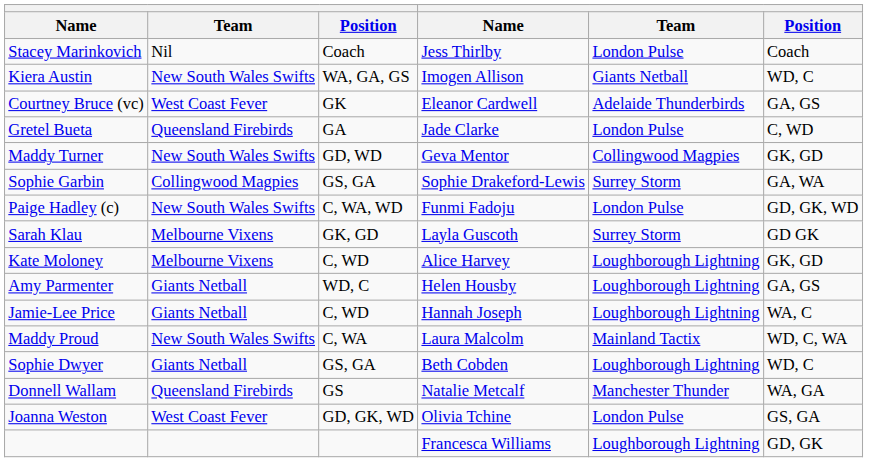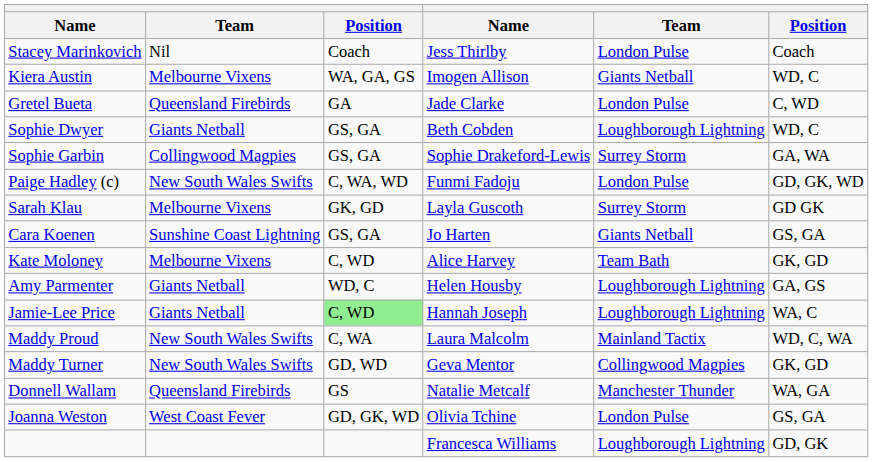 <table align="center" class="wikitable">
 <tr>
 <th colspan="3"></th>
 <th colspan="3"></th>
 </tr>
 <tr>
 <th>Name</th>
 <th>Team</th>
 <th><a href='#'>Position</a></th>
 <th>Name</th>
 <th>Team</th>
 <th><a href='#'>Position</a></th>
 </tr>
 <tr>
 <td><a href='#'>Stacey Marinkovich</a></td>
 <td>Nil</td>
 <td>Coach</td>
 <td><a href='#'>Jess Thirlby</a></td>
 <td><a href='#'>London Pulse</a></td>
 <td>Coach</td>
 </tr>
 <tr>
 <td><a href='#'>Kiera Austin</a></td>
-<td><a href='#'>New South Wales Swifts</a></td>
+<td><a href='#'>Melbourne Vixens</a></td>
 <td>WA, GA, GS</td>
 <td><a href='#'>Imogen Allison</a></td>
 <td><a href='#'>Giants Netball</a></td>
 <td>WD, C</td>
-</tr>
-<tr>
-<td><a href='#'>Courtney Bruce</a> (vc)</td>
-<td><a href='#'>West Coast Fever</a></td>
-<td>GK</td>
-<td><a href='#'>Eleanor Cardwell</a></td>
-<td><a href='#'>Adelaide Thunderbirds</a></td>
-<td>GA, GS</td>
 </tr>
 <tr>
 <td><a href='#'>Gretel Bueta</a></td>
 <td><a href='#'>Queensland Firebirds</a></td>
 <td>GA</td>
 <td><a href='#'>Jade Clarke</a></td>
 <td><a href='#'>London Pulse</a></td>
 <td>C, WD</td>
 </tr>
 <tr>
-<td><a href='#'>Maddy Turner</a></td>
-<td><a href='#'>New South Wales Swifts</a></td>
-<td>GD, WD</td>
-<td><a href='#'>Geva Mentor</a></td>
-<td><a href='#'>Collingwood Magpies</a></td>
-<td>GK, GD</td>
+<td><a href='#'>Sophie Dwyer</a></td>
+<td><a href='#'>Giants Netball</a></td>
+<td>GS, GA</td>
+<td><a href='#'>Beth Cobden</a></td>
+<td><a href='#'>Loughborough Lightning</a></td>
+<td>WD, C</td>
 </tr>
 <tr>
 <td><a href='#'>Sophie Garbin</a></td>
 <td><a href='#'>Collingwood Magpies</a></td>
 <td>GS, GA</td>
 <td><a href='#'>Sophie Drakeford-Lewis</a></td>
 <td><a href='#'>Surrey Storm</a></td>
 <td>GA, WA</td>
 </tr>
 <tr>
 <td><a href='#'>Paige Hadley</a> (c)</td>
 <td><a href='#'>New South Wales Swifts</a></td>
 <td>C, WA, WD</td>
 <td><a href='#'>Funmi Fadoju</a></td>
 <td><a href='#'>London Pulse</a></td>
 <td>GD, GK, WD</td>
 </tr>
 <tr>
 <td><a href='#'>Sarah Klau</a></td>
 <td><a href='#'>Melbourne Vixens</a></td>
 <td>GK, GD</td>
 <td><a href='#'>Layla Guscoth</a></td>
 <td><a href='#'>Surrey Storm</a></td>
 <td>GD GK</td>
 </tr>
 <tr>
+<td><a href='#'>Cara Koenen</a></td>
+<td><a href='#'>Sunshine Coast Lightning</a></td>
+<td>GS, GA</td>
+<td><a href='#'>Jo Harten</a></td>
+<td><a href='#'>Giants Netball</a></td>
+<td>GS, GA</td>
+</tr>
+<tr>
 <td><a href='#'>Kate Moloney</a></td>
 <td><a href='#'>Melbourne Vixens</a></td>
 <td>C, WD</td>
 <td><a href='#'>Alice Harvey</a></td>
-<td><a href='#'>Loughborough Lightning</a></td>
+<td><a href='#'>Team Bath</a></td>
 <td>GK, GD</td>
 </tr>
 <tr>
 <td><a href='#'>Amy Parmenter</a></td>
 <td><a href='#'>Giants Netball</a></td>
 <td>WD, C</td>
 <td><a href='#'>Helen Housby</a></td>
 <td><a href='#'>Loughborough Lightning</a></td>
 <td>GA, GS</td>
 </tr>
 <tr>
 <td><a href='#'>Jamie-Lee Price</a></td>
 <td><a href='#'>Giants Netball</a></td>
-<td>C, WD</td>
+<td style="background: lightgreen;">C, WD</td>
 <td><a href='#'>Hannah Joseph</a></td>
 <td><a href='#'>Loughborough Lightning</a></td>
 <td>WA, C</td>
 </tr>
 <tr>
 <td><a href='#'>Maddy Proud</a></td>
 <td><a href='#'>New South Wales Swifts</a></td>
 <td>C, WA</td>
 <td><a href='#'>Laura Malcolm</a></td>
 <td><a href='#'>Mainland Tactix</a></td>
 <td>WD, C, WA</td>
 </tr>
 <tr>
-<td><a href='#'>Sophie Dwyer</a></td>
-<td><a href='#'>Giants Netball</a></td>
-<td>GS, GA</td>
-<td><a href='#'>Beth Cobden</a></td>
-<td><a href='#'>Loughborough Lightning</a></td>
-<td>WD, C</td>
+<td><a href='#'>Maddy Turner</a></td>
+<td><a href='#'>New South Wales Swifts</a></td>
+<td>GD, WD</td>
+<td><a href='#'>Geva Mentor</a></td>
+<td><a href='#'>Collingwood Magpies</a></td>
+<td>GK, GD</td>
 </tr>
 <tr>
 <td><a href='#'>Donnell Wallam</a></td>
 <td><a href='#'>Queensland Firebirds</a></td>
 <td>GS</td>
 <td><a href='#'>Natalie Metcalf</a></td>
 <td><a href='#'>Manchester Thunder</a></td>
 <td>WA, GA</td>
 </tr>
 <tr>
 <td><a href='#'>Joanna Weston</a></td>
 <td><a href='#'>West Coast Fever</a></td>
 <td>GD, GK, WD</td>
 <td><a href='#'>Olivia Tchine</a></td>
 <td><a href='#'>London Pulse</a></td>
 <td>GS, GA</td>
 </tr>
 <tr>
 <td></td>
 <td></td>
 <td></td>
 <td><a href='#'>Francesca Williams</a></td>
 <td><a href='#'>Loughborough Lightning</a></td>
 <td>GD, GK</td>
 </tr>
 </table>
